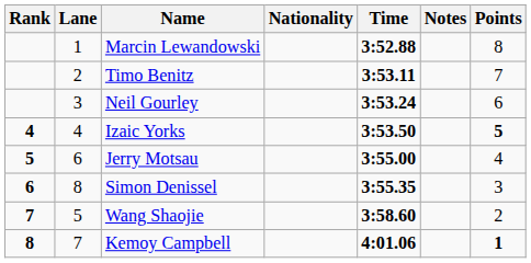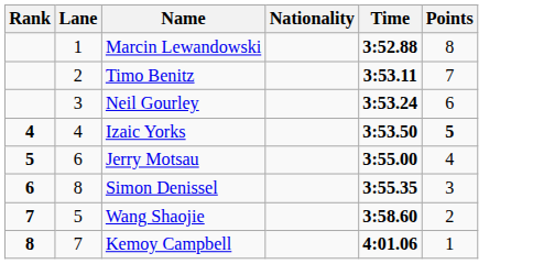 <table class="wikitable sortable" style="text-align:center">
 <tr>
 <th>Rank</th>
 <th>Lane</th>
 <th>Name</th>
 <th>Nationality</th>
 <th>Time</th>
-<th>Notes</th>
 <th>Points</th>
 </tr>
 <tr>
 <td></td>
 <td>1</td>
 <td align=left><a href='#'>Marcin Lewandowski</a></td>
 <td align=left></td>
 <td><strong>3:52.88</strong></td>
-<td></td>
 <td>8</td>
 </tr>
 <tr>
 <td></td>
 <td>2</td>
 <td align=left><a href='#'>Timo Benitz</a></td>
 <td align=left></td>
 <td><strong>3:53.11</strong></td>
-<td></td>
 <td>7</td>
 </tr>
 <tr>
 <td></td>
 <td>3</td>
 <td align=left><a href='#'>Neil Gourley</a></td>
 <td align=left></td>
 <td><strong>3:53.24</strong></td>
-<td></td>
 <td>6</td>
 </tr>
 <tr>
 <td><strong>4</strong></td>
 <td>4</td>
 <td align=left><a href='#'>Izaic Yorks</a></td>
 <td align=left></td>
 <td><strong>3:53.50</strong></td>
-<td></td>
 <td><strong>5</strong></td>
 </tr>
 <tr>
 <td><strong>5</strong></td>
 <td>6</td>
 <td align=left><a href='#'>Jerry Motsau</a></td>
 <td align=left></td>
 <td><strong>3:55.00</strong></td>
-<td></td>
 <td>4</td>
 </tr>
 <tr>
 <td><strong>6</strong></td>
 <td>8</td>
 <td align=left><a href='#'>Simon Denissel</a></td>
 <td align=left></td>
 <td><strong>3:55.35</strong></td>
-<td></td>
 <td>3</td>
 </tr>
 <tr>
 <td><strong>7</strong></td>
 <td>5</td>
 <td align=left><a href='#'>Wang Shaojie</a></td>
 <td align=left></td>
 <td><strong>3:58.60</strong></td>
-<td></td>
 <td>2</td>
 </tr>
 <tr>
 <td><strong>8</strong></td>
 <td>7</td>
 <td align=left><a href='#'>Kemoy Campbell</a></td>
 <td align=left></td>
 <td><strong>4:01.06</strong></td>
-<td></td>
-<td><strong>1</strong></td>
+<td>1</td>
 </tr>
 </table>
